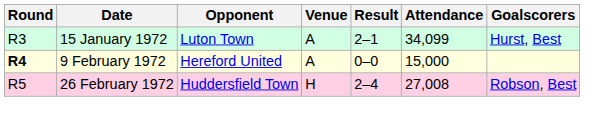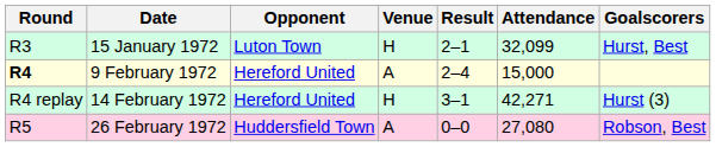 <table class="wikitable">
 <tr>
 <th>Round</th>
 <th>Date</th>
 <th>Opponent</th>
 <th>Venue</th>
 <th>Result</th>
 <th>Attendance</th>
 <th>Goalscorers</th>
 </tr>
 <tr style="background-color: #d0ffe3;">
 <td>R3</td>
 <td>15 January 1972</td>
 <td><a href='#'>Luton Town</a></td>
-<td>A</td>
+<td>H</td>
 <td>2–1</td>
-<td>34,099</td>
+<td>32,099</td>
 <td><a href='#'>Hurst</a>, <a href='#'>Best</a></td>
 </tr>
 <tr style="background-color: #ffffdd;">
 <td><strong>R4</strong></td>
 <td>9 February 1972</td>
 <td><a href='#'>Hereford United</a></td>
 <td>A</td>
-<td>0–0</td>
+<td>2–4</td>
 <td>15,000</td>
 <td></td>
+</tr>
+<tr style="background-color: #d0ffe3;">
+<td>R4 replay</td>
+<td>14 February 1972</td>
+<td><a href='#'>Hereford United</a></td>
+<td>H</td>
+<td>3–1</td>
+<td>42,271</td>
+<td><a href='#'>Hurst</a> (3)</td>
 </tr>
 <tr style="background-color: #ffd0e3;">
 <td>R5</td>
 <td>26 February 1972</td>
 <td><a href='#'>Huddersfield Town</a></td>
-<td>H</td>
-<td>2–4</td>
-<td>27,008</td>
+<td>A</td>
+<td>0–0</td>
+<td>27,080</td>
 <td><a href='#'>Robson</a>, <a href='#'>Best</a></td>
 </tr>
 </table>
